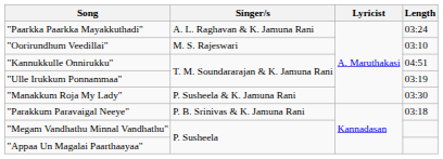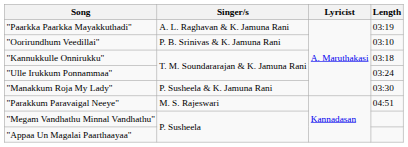 <table class="wikitable" style="font-size:95%;">
 <tr>
 <th>Song</th>
 <th>Singer/s</th>
 <th>Lyricist</th>
 <th>Length</th>
 </tr>
 <tr>
 <td>"Paarkka Paarkka Mayakkuthadi"</td>
 <td>A. L. Raghavan & K. Jamuna Rani</td>
 <td rowspan=5><a href='#'>A. Maruthakasi</a></td>
-<td>03:24</td>
+<td>03:19</td>
 </tr>
 <tr>
 <td>"Oorirundhum Veedillai"</td>
-<td>M. S. Rajeswari</td>
+<td>P. B. Srinivas & K. Jamuna Rani</td>
 <td>03:10</td>
 </tr>
 <tr>
 <td>"Kannukkulle Onnirukku"</td>
 <td rowspan=2>T. M. Soundararajan & K. Jamuna Rani</td>
-<td>04:51</td>
+<td>03:18</td>
 </tr>
 <tr>
 <td>"Ulle Irukkum Ponnammaa"</td>
-<td>03:19</td>
+<td>03:24</td>
 </tr>
 <tr>
 <td>"Manakkum Roja My Lady"</td>
 <td>P. Susheela & K. Jamuna Rani</td>
 <td>03:30</td>
 </tr>
 <tr>
 <td>"Parakkum Paravaigal Neeye"</td>
-<td>P. B. Srinivas & K. Jamuna Rani</td>
+<td>M. S. Rajeswari</td>
 <td rowspan=3><a href='#'>Kannadasan</a></td>
-<td>03:18</td>
+<td>04:51</td>
 </tr>
 <tr>
 <td>"Megam Vandhathu Minnal Vandhathu"</td>
 <td rowspan=2>P. Susheela</td>
 <td></td>
 </tr>
 <tr>
 <td>"Appaa Un Magalai Paarthaayaa"</td>
 <td></td>
 </tr>
 </table>
